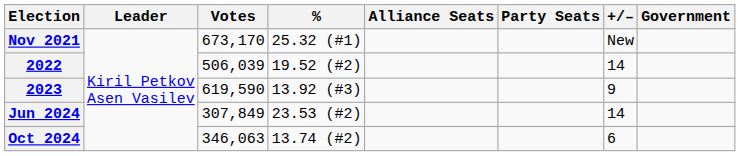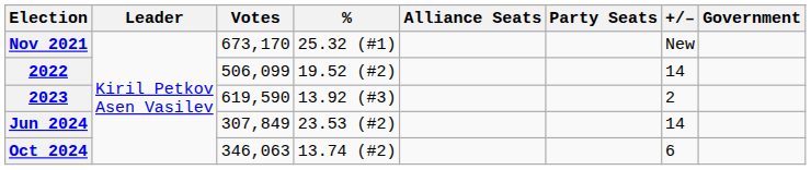 <table class="wikitable">
 <tr>
 <th>Election</th>
 <th>Leader</th>
 <th>Votes</th>
 <th>%</th>
 <th>Alliance Seats</th>
 <th>Party Seats</th>
 <th>+/–</th>
 <th>Government</th>
 </tr>
 <tr>
 <th><a href='#'>Nov 2021</a></th>
 <td rowspan="5" align=center><a href='#'>Kiril Petkov</a><br><a href='#'>Asen Vasilev</a></td>
 <td>673,170</td>
 <td>25.32 (#1)</td>
 <td></td>
 <td></td>
 <td>New</td>
 <td></td>
 </tr>
 <tr>
 <th><a href='#'>2022</a></th>
-<td>506,039</td>
+<td>506,099</td>
 <td>19.52 (#2)</td>
 <td></td>
 <td></td>
 <td> 14</td>
 <td></td>
 </tr>
 <tr>
 <th><a href='#'>2023</a></th>
 <td>619,590</td>
 <td>13.92 (#3)</td>
 <td></td>
 <td></td>
-<td> 9</td>
+<td> 2</td>
 <td></td>
 </tr>
 <tr>
 <th><a href='#'>Jun 2024</a></th>
 <td>307,849</td>
 <td>23.53 (#2)</td>
 <td></td>
 <td></td>
 <td> 14</td>
 <td></td>
 </tr>
 <tr>
 <th><a href='#'>Oct 2024</a></th>
 <td>346,063</td>
 <td>13.74 (#2)</td>
 <td></td>
 <td></td>
 <td> 6</td>
 <td></td>
 </tr>
 </table>
